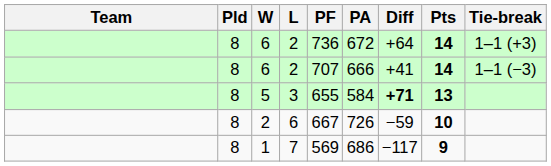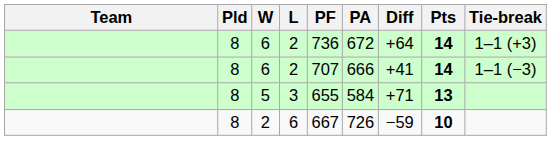 <table class=wikitable style="text-align:center">
 <tr>
 <th width=200>Team</th>
 <th width=20>Pld</th>
 <th width=20>W</th>
 <th width=20>L</th>
 <th width=20>PF</th>
 <th width=20>PA</th>
 <th width=35>Diff</th>
 <th width=35>Pts</th>
 <th>Tie-break</th>
 </tr>
 <tr style="background:#cfc;">
 <td style="text-align:left"></td>
 <td>8</td>
 <td>6</td>
 <td>2</td>
 <td>736</td>
 <td>672</td>
 <td>+64</td>
 <td><strong>14</strong></td>
 <td>1–1 (+3)</td>
 </tr>
 <tr style="background:#cfc;">
 <td style="text-align:left"></td>
 <td>8</td>
 <td>6</td>
 <td>2</td>
 <td>707</td>
 <td>666</td>
 <td>+41</td>
 <td><strong>14</strong></td>
 <td>1–1 (−3)</td>
 </tr>
 <tr style="background:#cfc;">
 <td style="text-align:left"></td>
 <td>8</td>
 <td>5</td>
 <td>3</td>
 <td>655</td>
 <td>584</td>
-<td><strong>+71</strong></td>
+<td>+71</td>
 <td><strong>13</strong></td>
 <td></td>
 </tr>
 <tr>
 <td style="text-align:left"></td>
 <td>8</td>
 <td>2</td>
 <td>6</td>
 <td>667</td>
 <td>726</td>
 <td>−59</td>
 <td><strong>10</strong></td>
 <td></td>
 </tr>
-<tr>
-<td style="text-align:left"></td>
-<td>8</td>
-<td>1</td>
-<td>7</td>
-<td>569</td>
-<td>686</td>
-<td>−117</td>
-<td><strong>9</strong></td>
-<td></td>
-</tr>
 </table>
